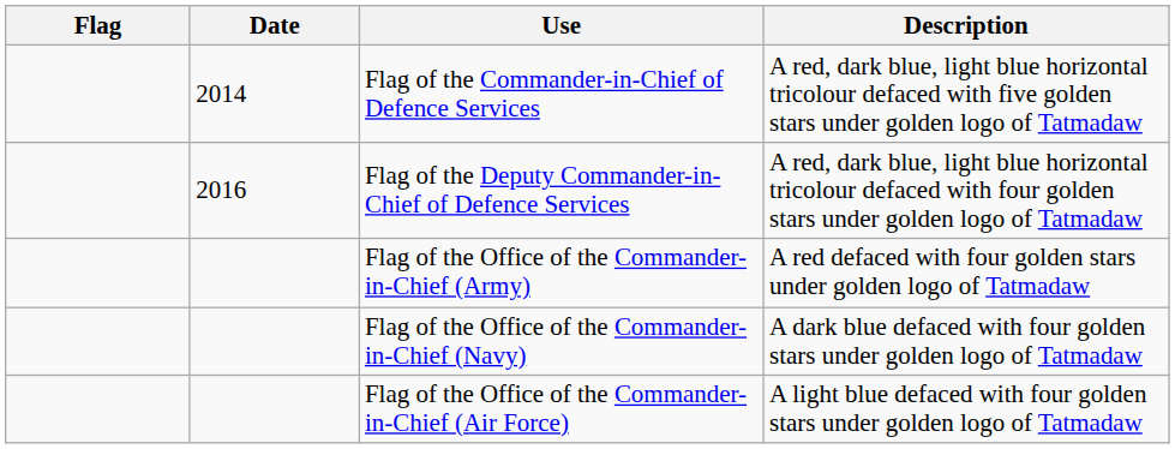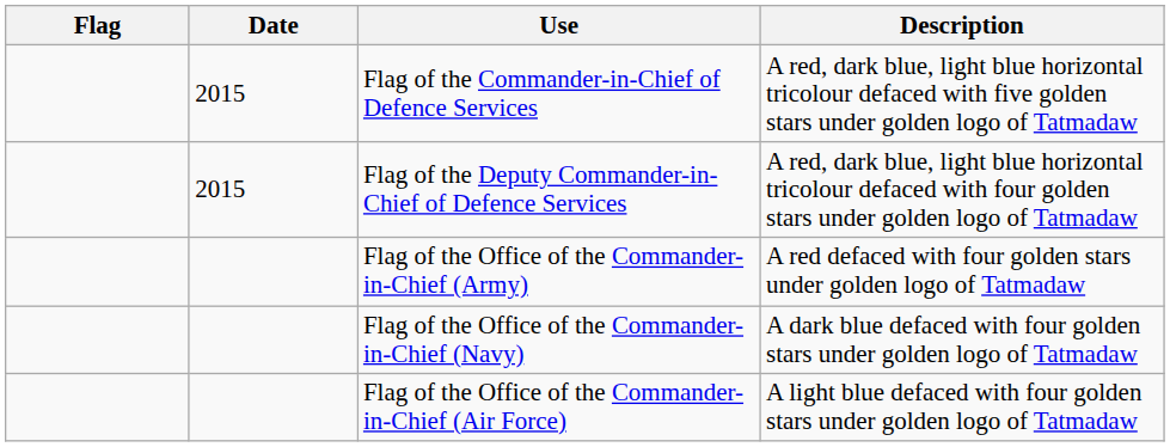 <table class="wikitable">
 <tr>
 <th width="110">Flag</th>
 <th width="100">Date</th>
 <th width="250">Use</th>
 <th width="250">Description</th>
 </tr>
 <tr>
 <td></td>
-<td>2014</td>
+<td>2015</td>
 <td>Flag of the <a href='#'>Commander-in-Chief of Defence Services</a></td>
 <td>A red, dark blue, light blue horizontal tricolour defaced with five golden stars under golden logo of <a href='#'>Tatmadaw</a></td>
 </tr>
 <tr>
 <td></td>
-<td>2016</td>
+<td>2015</td>
 <td>Flag of the <a href='#'>Deputy Commander-in-Chief of Defence Services</a></td>
 <td>A red, dark blue, light blue horizontal tricolour defaced with four golden stars under golden logo of <a href='#'>Tatmadaw</a></td>
 </tr>
 <tr>
 <td></td>
 <td></td>
 <td>Flag of the Office of the <a href='#'>Commander-in-Chief (Army)</a></td>
 <td>A red defaced with four golden stars under golden logo of <a href='#'>Tatmadaw</a></td>
 </tr>
 <tr>
 <td></td>
 <td></td>
 <td>Flag of the Office of the <a href='#'>Commander-in-Chief (Navy)</a></td>
 <td>A dark blue defaced with four golden stars under golden logo of <a href='#'>Tatmadaw</a></td>
 </tr>
 <tr>
 <td></td>
 <td></td>
 <td>Flag of the Office of the <a href='#'>Commander-in-Chief (Air Force)</a></td>
 <td>A light blue defaced with four golden stars under golden logo of <a href='#'>Tatmadaw</a></td>
 </tr>
 </table>
